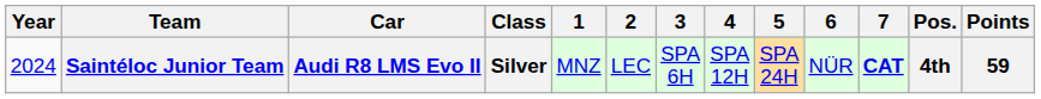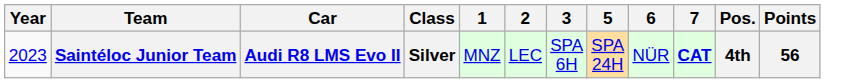 <table class="wikitable" border="1" style="text-align:center; font-size:85%;">
 <tr>
 <th>Year</th>
 <th>Team</th>
 <th>Car</th>
 <th>Class</th>
 <th>1</th>
 <th>2</th>
 <th>3</th>
-<th>4</th>
 <th>5</th>
 <th>6</th>
 <th>7</th>
 <th>Pos.</th>
 <th>Points</th>
 </tr>
 <tr>
-<td><a href='#'>2024</a></td>
+<td><a href='#'>2023</a></td>
 <th nowrap><a href='#'>Saintéloc Junior Team</a></th>
 <th nowrap><a href='#'>Audi R8 LMS Evo II</a></th>
 <th>Silver</th>
 <td style="background:#DFFFDF;"><a href='#'>MNZ</a><br></td>
 <td style="background:#DFFFDF;"><a href='#'>LEC</a><br></td>
 <td style="background:#DFFFDF;"><a href='#'>SPA<br>6H</a><br></td>
-<td style="background:#DFFFDF;"><a href='#'>SPA<br>12H</a><br></td>
 <td style="background:#FFDF9F;"><a href='#'>SPA<br>24H</a><br></td>
 <td style="background:#DFFFDF;"><a href='#'>NÜR</a><br></td>
 <td style="background:#DFFFDF;"><strong><a href='#'>CAT</a><br></strong></td>
 <th>4th</th>
-<th>59</th>
+<th>56</th>
 </tr>
 </table>
